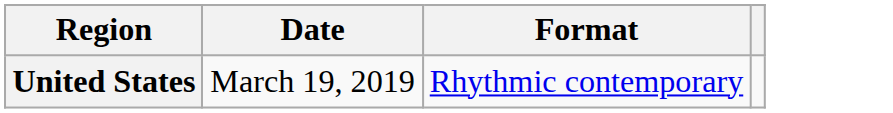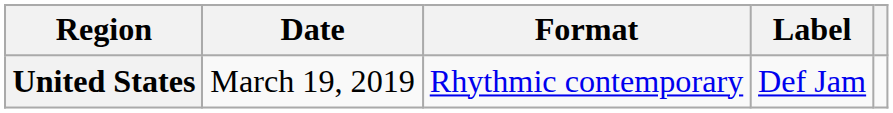 <table class="wikitable plainrowheaders">
 <tr>
 <th scope="col">Region</th>
 <th scope="col">Date</th>
 <th scope="col">Format</th>
+<th scope="col">Label</th>
 <th scope="col"></th>
 </tr>
 <tr>
 <th scope="row">United States</th>
 <td>March 19, 2019</td>
 <td><a href='#'>Rhythmic contemporary</a></td>
+<td><a href='#'>Def Jam</a></td>
 <td></td>
 </tr>
 </table>
